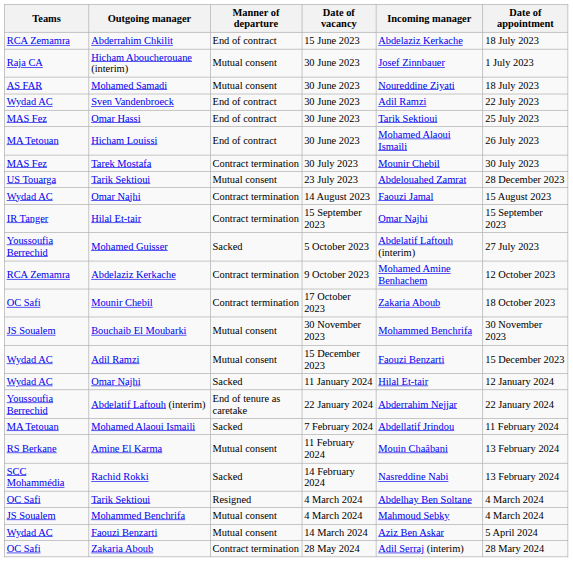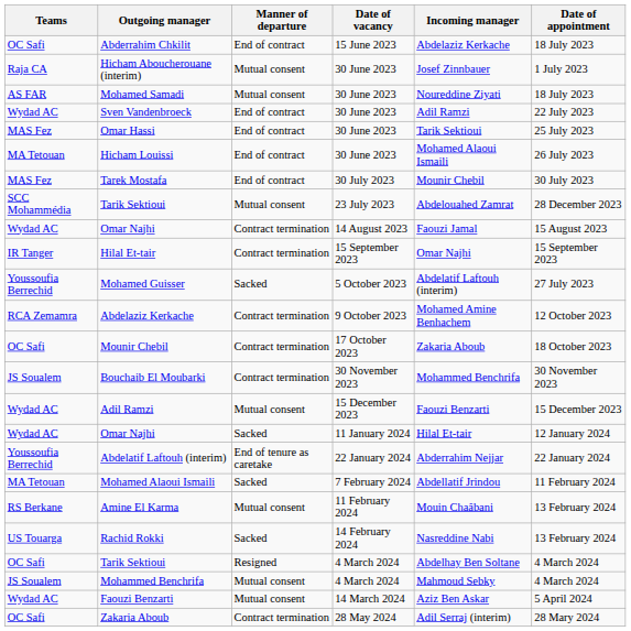 <table class="wikitable">
 <tr>
 <th>Teams</th>
 <th>Outgoing manager</th>
 <th>Manner of departure</th>
 <th>Date of vacancy</th>
 <th>Incoming manager</th>
 <th>Date of appointment</th>
 </tr>
 <tr>
-<td><a href='#'>RCA Zemamra</a></td>
+<td><a href='#'>OC Safi</a></td>
 <td> <a href='#'>Abderrahim Chkilit</a></td>
 <td>End of contract</td>
 <td>15 June 2023</td>
 <td> <a href='#'>Abdelaziz Kerkache</a></td>
 <td>18 July 2023</td>
 </tr>
 <tr>
 <td><a href='#'>Raja CA</a></td>
 <td> <a href='#'>Hicham Aboucherouane</a> (interim)</td>
 <td>Mutual consent</td>
 <td>30 June 2023</td>
 <td> <a href='#'>Josef Zinnbauer</a></td>
 <td>1 July 2023</td>
 </tr>
 <tr>
 <td><a href='#'>AS FAR</a></td>
 <td> <a href='#'>Mohamed Samadi</a></td>
 <td>Mutual consent</td>
 <td>30 June 2023</td>
 <td> <a href='#'>Noureddine Ziyati</a></td>
 <td>18 July 2023</td>
 </tr>
 <tr>
 <td><a href='#'>Wydad AC</a></td>
 <td> <a href='#'>Sven Vandenbroeck</a></td>
 <td>End of contract</td>
 <td>30 June 2023</td>
 <td> <a href='#'>Adil Ramzi</a></td>
 <td>22 July 2023</td>
 </tr>
 <tr>
 <td><a href='#'>MAS Fez</a></td>
 <td> <a href='#'>Omar Hassi</a></td>
 <td>End of contract</td>
 <td>30 June 2023</td>
 <td> <a href='#'>Tarik Sektioui</a></td>
 <td>25 July 2023</td>
 </tr>
 <tr>
 <td><a href='#'>MA Tetouan</a></td>
 <td> <a href='#'>Hicham Louissi</a></td>
 <td>End of contract</td>
 <td>30 June 2023</td>
 <td> <a href='#'>Mohamed Alaoui Ismaili</a></td>
 <td>26 July 2023</td>
 </tr>
 <tr>
 <td><a href='#'>MAS Fez</a></td>
 <td> <a href='#'>Tarek Mostafa</a></td>
-<td>Contract termination</td>
+<td>End of contract</td>
 <td>30 July 2023</td>
 <td> <a href='#'>Mounir Chebil</a></td>
 <td>30 July 2023</td>
 </tr>
 <tr>
-<td><a href='#'>US Touarga</a></td>
+<td><a href='#'>SCC Mohammédia</a></td>
 <td> <a href='#'>Tarik Sektioui</a></td>
 <td>Mutual consent</td>
 <td>23 July 2023</td>
 <td> <a href='#'>Abdelouahed Zamrat</a></td>
 <td>28 December 2023</td>
 </tr>
 <tr>
 <td><a href='#'>Wydad AC</a></td>
 <td> <a href='#'>Omar Najhi</a></td>
 <td>Contract termination</td>
 <td>14 August 2023</td>
 <td> <a href='#'>Faouzi Jamal</a></td>
 <td>15 August 2023</td>
 </tr>
 <tr>
 <td><a href='#'>IR Tanger</a></td>
 <td> <a href='#'>Hilal Et-tair</a></td>
 <td>Contract termination</td>
 <td>15 September 2023</td>
 <td> <a href='#'>Omar Najhi</a></td>
 <td>15 September 2023</td>
 </tr>
 <tr>
 <td><a href='#'>Youssoufia Berrechid</a></td>
 <td> <a href='#'>Mohamed Guisser</a></td>
 <td>Sacked</td>
 <td>5 October 2023</td>
 <td> <a href='#'>Abdelatif Laftouh</a> (interim)</td>
 <td>27 July 2023</td>
 </tr>
 <tr>
 <td><a href='#'>RCA Zemamra</a></td>
 <td> <a href='#'>Abdelaziz Kerkache</a></td>
 <td>Contract termination</td>
 <td>9 October 2023</td>
 <td> <a href='#'>Mohamed Amine Benhachem</a></td>
 <td>12 October 2023</td>
 </tr>
 <tr>
 <td><a href='#'>OC Safi</a></td>
 <td> <a href='#'>Mounir Chebil</a></td>
 <td>Contract termination</td>
 <td>17 October 2023</td>
 <td> <a href='#'>Zakaria Aboub</a></td>
 <td>18 October 2023</td>
 </tr>
 <tr>
 <td><a href='#'>JS Soualem</a></td>
 <td> <a href='#'>Bouchaib El Moubarki</a></td>
-<td>Mutual consent</td>
+<td>Contract termination</td>
 <td>30 November 2023</td>
 <td> <a href='#'>Mohammed Benchrifa</a></td>
 <td>30 November 2023</td>
 </tr>
 <tr>
 <td><a href='#'>Wydad AC</a></td>
 <td> <a href='#'>Adil Ramzi</a></td>
 <td>Mutual consent</td>
 <td>15 December 2023</td>
 <td> <a href='#'>Faouzi Benzarti</a></td>
 <td>15 December 2023</td>
 </tr>
 <tr>
 <td><a href='#'>Wydad AC</a></td>
 <td> <a href='#'>Omar Najhi</a></td>
 <td>Sacked</td>
 <td>11 January 2024</td>
 <td> <a href='#'>Hilal Et-tair</a></td>
 <td>12 January 2024</td>
 </tr>
 <tr>
 <td><a href='#'>Youssoufia Berrechid</a></td>
 <td> <a href='#'>Abdelatif Laftouh</a> (interim)</td>
 <td>End of tenure as caretake</td>
 <td>22 January 2024</td>
 <td> <a href='#'>Abderrahim Nejjar</a></td>
 <td>22 January 2024</td>
 </tr>
 <tr>
 <td><a href='#'>MA Tetouan</a></td>
 <td> <a href='#'>Mohamed Alaoui Ismaili</a></td>
 <td>Sacked</td>
 <td>7 February 2024</td>
 <td> <a href='#'>Abdellatif Jrindou</a></td>
 <td>11 February 2024</td>
 </tr>
 <tr>
 <td><a href='#'>RS Berkane</a></td>
 <td> <a href='#'>Amine El Karma</a></td>
 <td>Mutual consent</td>
 <td>11 February 2024</td>
 <td> <a href='#'>Mouin Chaâbani</a></td>
 <td>13 February 2024</td>
 </tr>
 <tr>
-<td><a href='#'>SCC Mohammédia</a></td>
+<td><a href='#'>US Touarga</a></td>
 <td> <a href='#'>Rachid Rokki</a></td>
 <td>Sacked</td>
 <td>14 February 2024</td>
 <td> <a href='#'>Nasreddine Nabi</a></td>
 <td>13 February 2024</td>
 </tr>
 <tr>
 <td><a href='#'>OC Safi</a></td>
 <td> <a href='#'>Tarik Sektioui</a></td>
 <td>Resigned</td>
 <td>4 March 2024</td>
 <td> <a href='#'>Abdelhay Ben Soltane</a></td>
 <td>4 March 2024</td>
 </tr>
 <tr>
 <td><a href='#'>JS Soualem</a></td>
 <td> <a href='#'>Mohammed Benchrifa</a></td>
 <td>Mutual consent</td>
 <td>4 March 2024</td>
 <td> <a href='#'>Mahmoud Sebky</a></td>
 <td>4 March 2024</td>
 </tr>
 <tr>
 <td><a href='#'>Wydad AC</a></td>
 <td> <a href='#'>Faouzi Benzarti</a></td>
 <td>Mutual consent</td>
 <td>14 March 2024</td>
 <td> <a href='#'>Aziz Ben Askar</a></td>
 <td>5 April 2024</td>
 </tr>
 <tr>
 <td><a href='#'>OC Safi</a></td>
 <td> <a href='#'>Zakaria Aboub</a></td>
 <td>Contract termination</td>
 <td>28 May 2024</td>
 <td> <a href='#'>Adil Serraj</a> (interim)</td>
 <td>28 Mary 2024</td>
 </tr>
 </table>
